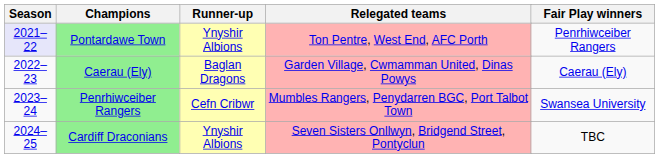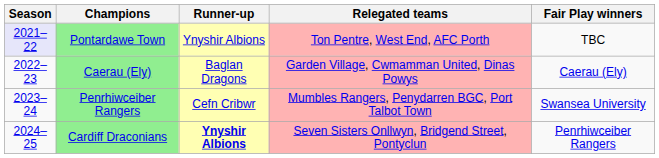 <table class="wikitable sortable" style="text-align:center;">
 <tr>
 <th>Season</th>
 <th>Champions</th>
 <th>Runner-up</th>
 <th colspan=3>Relegated teams</th>
 <th>Fair Play winners</th>
 </tr>
 <tr>
 <td align="centre" style="background: lavender;"><a href='#'>2021–22</a></td>
 <td style="background:#90EE90"><a href='#'>Pontardawe Town</a></td>
 <td style="background:#ffffb3"><a href='#'>Ynyshir Albions</a></td>
 <td style="background:#ffb3b3" colspan=3><a href='#'>Ton Pentre</a>, <a href='#'>West End</a>, <a href='#'>AFC Porth</a></td>
-<td align="centre"><a href='#'>Penrhiwceiber Rangers</a></td>
+<td align="centre">TBC</td>
 </tr>
 <tr>
 <td align="centre"><a href='#'>2022–23</a></td>
 <td style="background:#90EE90"><a href='#'>Caerau (Ely)</a></td>
 <td style="background:#ffffb3"><a href='#'>Baglan Dragons</a></td>
 <td style="background:#ffb3b3" colspan=3><a href='#'>Garden Village</a>, <a href='#'>Cwmamman United</a>, <a href='#'>Dinas Powys</a></td>
 <td align="centre"><a href='#'>Caerau (Ely)</a></td>
 </tr>
 <tr>
 <td align="centre"><a href='#'>2023–24</a></td>
 <td style="background:#90EE90"><a href='#'>Penrhiwceiber Rangers</a></td>
 <td style="background:#ffffb3"><a href='#'>Cefn Cribwr</a></td>
 <td style="background:#ffb3b3" colspan=3><a href='#'>Mumbles Rangers</a>, <a href='#'>Penydarren BGC</a>, <a href='#'>Port Talbot Town</a></td>
 <td align="centre"><a href='#'>Swansea University</a></td>
 </tr>
 <tr>
 <td align="centre"><a href='#'>2024–25</a></td>
 <td style="background:#90EE90"><a href='#'>Cardiff Draconians</a></td>
-<td style="background:#ffffb3"><a href='#'>Ynyshir Albions</a></td>
+<td style="background:#ffffb3"><strong><a href='#'>Ynyshir Albions</a></strong></td>
 <td style="background:#ffb3b3" colspan=3><a href='#'>Seven Sisters Onllwyn</a>, <a href='#'>Bridgend Street</a>, <a href='#'>Pontyclun</a></td>
-<td align="centre">TBC</td>
+<td align="centre"><a href='#'>Penrhiwceiber Rangers</a></td>
 </tr>
 </table>
